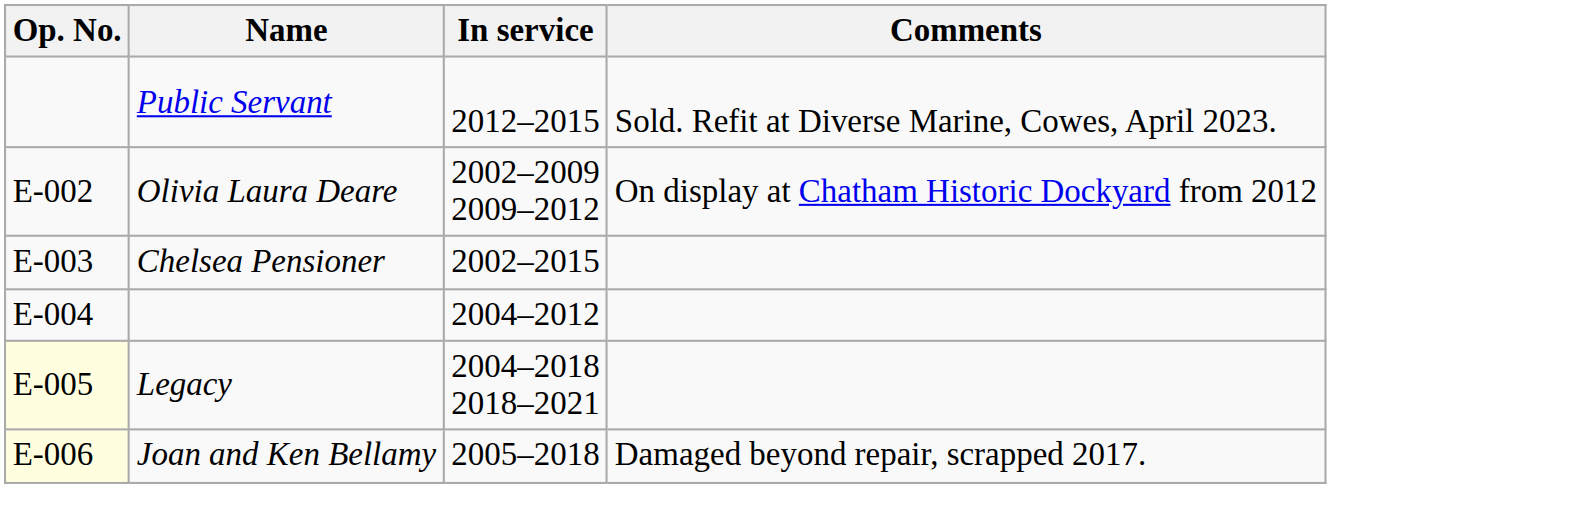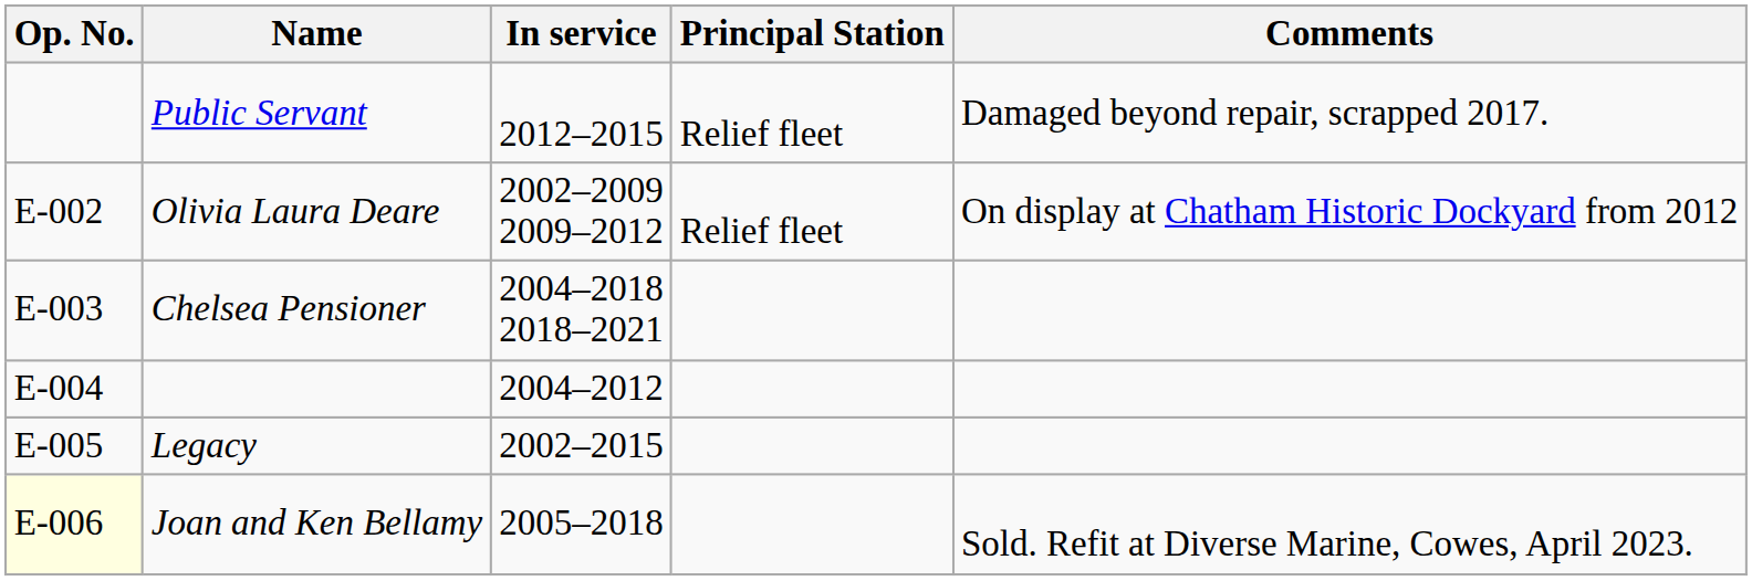 <table class="wikitable">
 <tr>
 <th>Op. No.</th>
 <th>Name</th>
 <th>In service</th>
+<th>Principal Station</th>
 <th>Comments</th>
 </tr>
 <tr>
 <td></td>
 <td><a href='#'><em>Public Servant<br></em></a></td>
 <td><br>2012–2015</td>
-<td><br>Sold. Refit at Diverse Marine, Cowes, April 2023.</td>
+<td><br>Relief fleet</td>
+<td>Damaged beyond repair, scrapped 2017.</td>
 </tr>
 <tr>
 <td>E-002</td>
 <td><em>Olivia Laura Deare</em></td>
 <td>2002–2009<br>2009–2012</td>
+<td><br>Relief fleet</td>
 <td>On display at <a href='#'>Chatham Historic Dockyard</a> from 2012</td>
 </tr>
 <tr>
 <td>E-003</td>
 <td><em>Chelsea Pensioner</em></td>
-<td>2002–2015</td>
+<td>2004–2018<br>2018–2021</td>
+<td></td>
 <td></td>
 </tr>
 <tr>
 <td>E-004</td>
 <td></td>
 <td>2004–2012</td>
 <td></td>
+<td></td>
 </tr>
 <tr>
-<td style="background: lightyellow;">E-005</td>
+<td>E-005</td>
 <td><em>Legacy</em></td>
-<td>2004–2018<br>2018–2021</td>
+<td>2002–2015</td>
+<td><br></td>
 <td></td>
 </tr>
 <tr>
 <td style="background: lightyellow;">E-006</td>
 <td><em>Joan and Ken Bellamy</em></td>
 <td>2005–2018</td>
-<td>Damaged beyond repair, scrapped 2017.</td>
+<td></td>
+<td><br>Sold. Refit at Diverse Marine, Cowes, April 2023.</td>
 </tr>
 </table>
